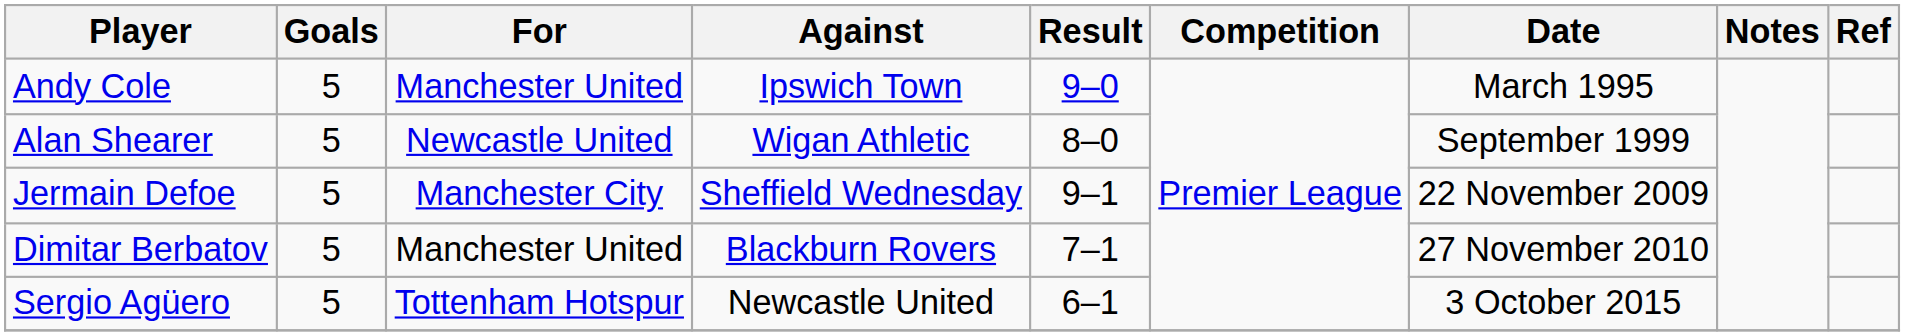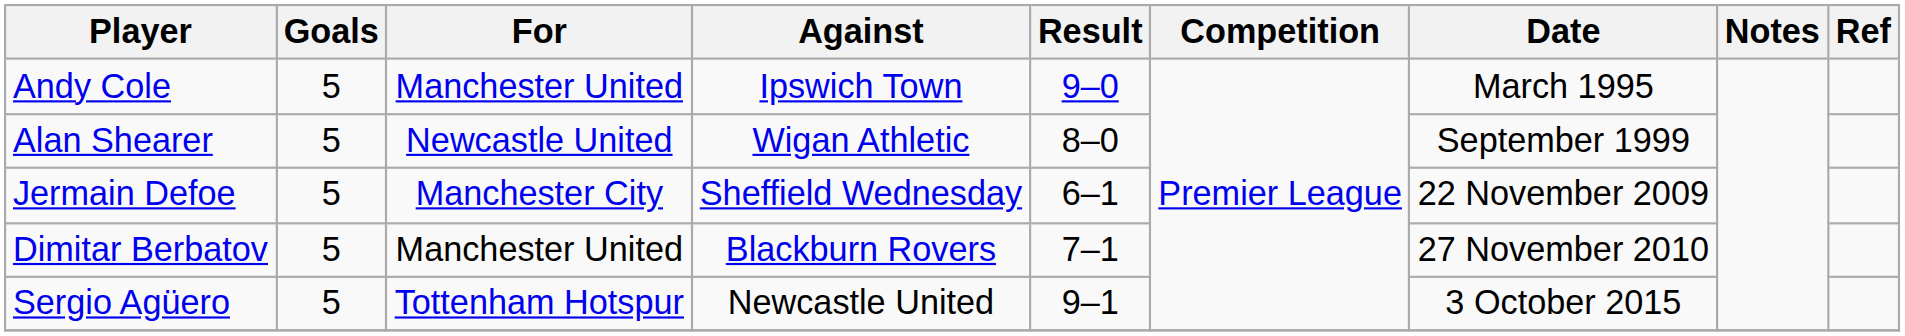 <table class="wikitable" style="text-align:center;">
 <tr>
 <th>Player</th>
 <th>Goals</th>
 <th>For</th>
 <th>Against</th>
 <th>Result</th>
 <th>Competition</th>
 <th>Date</th>
 <th>Notes</th>
 <th>Ref</th>
 </tr>
 <tr>
 <td align="left"><a href='#'>Andy Cole</a></td>
 <td>5</td>
 <td><a href='#'>Manchester United</a></td>
 <td><a href='#'>Ipswich Town</a></td>
 <td><a href='#'>9–0</a></td>
 <td rowspan="5"><a href='#'>Premier League</a></td>
 <td>March 1995</td>
 <td rowspan="5"></td>
 <td></td>
 </tr>
 <tr>
 <td align="left"><a href='#'>Alan Shearer</a></td>
 <td>5</td>
 <td><a href='#'>Newcastle United</a></td>
 <td><a href='#'>Wigan Athletic</a></td>
 <td>8–0</td>
 <td>September 1999</td>
 <td></td>
 </tr>
 <tr>
 <td align="left"><a href='#'>Jermain Defoe</a></td>
 <td>5</td>
 <td><a href='#'>Manchester City</a></td>
 <td><a href='#'>Sheffield Wednesday</a></td>
-<td>9–1</td>
+<td>6–1</td>
 <td>22 November 2009</td>
 <td></td>
 </tr>
 <tr>
 <td align="left"><a href='#'>Dimitar Berbatov</a></td>
 <td>5</td>
 <td>Manchester United</td>
 <td><a href='#'>Blackburn Rovers</a></td>
 <td>7–1</td>
 <td>27 November 2010</td>
 <td></td>
 </tr>
 <tr>
 <td align="left"><a href='#'>Sergio Agüero</a></td>
 <td>5</td>
 <td><a href='#'>Tottenham Hotspur</a></td>
 <td>Newcastle United</td>
-<td>6–1</td>
+<td>9–1</td>
 <td>3 October 2015</td>
 <td></td>
 </tr>
 <tr>
 </tr>
 </table>
